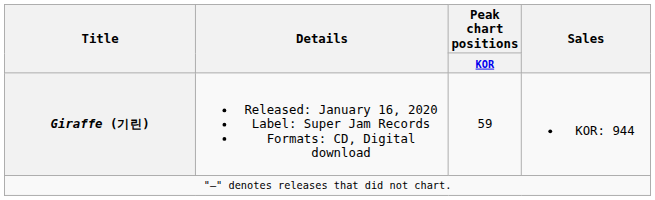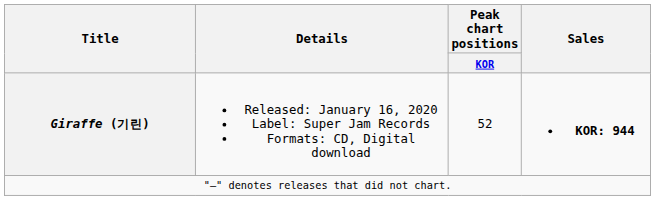 <table class="wikitable plainrowheaders" style="text-align:center;">
 <tr>
 <th scope="col" rowspan="2" style="width:15em;">Title</th>
 <th scope="col" rowspan="2" style="width:20em;">Details</th>
 <th scope="col" colspan="1" style="width:5em;">Peak chart positions</th>
 <th scope="col" rowspan="2" style="width:10em;">Sales</th>
 </tr>
 <tr>
 <th><small><a href='#'>KOR</a></small><br></th>
 </tr>
 <tr>
 <th scope="row"><em>Giraffe</em> (기린)</th>
 <td><br><ul><li>Released: January 16, 2020</li><li>Label: Super Jam Records</li><li>Formats: CD, Digital download</li></ul></td>
-<td>59</td>
-<td><br><ul><li>KOR: 944</li></ul></td>
+<td>52</td>
+<td><strong><br><ul><li>KOR: 944</li></ul></strong></td>
 </tr>
 <tr>
 <td colspan="4" align="center"><small>"—" denotes releases that did not chart.</small></td>
 </tr>
 </table>
